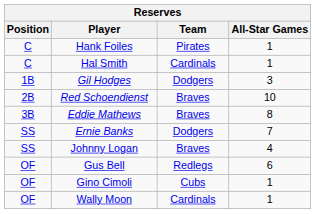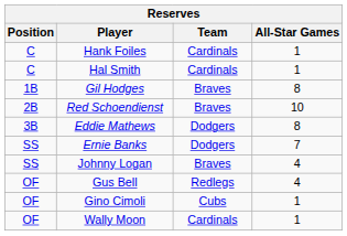 <table class="wikitable" style="font-size: 100%; text-align:center;">
 <tr>
 <th colspan="4">Reserves</th>
 </tr>
 <tr>
 <th>Position</th>
 <th width="150">Player</th>
 <th width="100">Team</th>
 <th>All-Star Games</th>
 </tr>
 <tr>
 <td><a href='#'>C</a></td>
 <td><a href='#'>Hank Foiles</a></td>
-<td><a href='#'>Pirates</a></td>
+<td><a href='#'>Cardinals</a></td>
 <td>1</td>
 </tr>
 <tr>
 <td><a href='#'>C</a></td>
 <td><a href='#'>Hal Smith</a></td>
 <td><a href='#'>Cardinals</a></td>
 <td>1</td>
 </tr>
 <tr>
 <td><a href='#'>1B</a></td>
 <td><em><a href='#'>Gil Hodges</a></em></td>
-<td><a href='#'>Dodgers</a></td>
-<td>3</td>
+<td><a href='#'>Braves</a></td>
+<td>8</td>
 </tr>
 <tr>
 <td><a href='#'>2B</a></td>
 <td><em><a href='#'>Red Schoendienst</a></em></td>
 <td><a href='#'>Braves</a></td>
 <td>10</td>
 </tr>
 <tr>
 <td><a href='#'>3B</a></td>
 <td><em><a href='#'>Eddie Mathews</a></em></td>
-<td><a href='#'>Braves</a></td>
+<td><a href='#'>Dodgers</a></td>
 <td>8</td>
 </tr>
 <tr>
 <td><a href='#'>SS</a></td>
 <td><em><a href='#'>Ernie Banks</a></em></td>
 <td><a href='#'>Dodgers</a></td>
 <td>7</td>
 </tr>
 <tr>
 <td><a href='#'>SS</a></td>
 <td><a href='#'>Johnny Logan</a></td>
 <td><a href='#'>Braves</a></td>
 <td>4</td>
 </tr>
 <tr>
 <td><a href='#'>OF</a></td>
 <td><a href='#'>Gus Bell</a></td>
 <td><a href='#'>Redlegs</a></td>
-<td>6</td>
+<td>4</td>
 </tr>
 <tr>
 <td><a href='#'>OF</a></td>
 <td><a href='#'>Gino Cimoli</a></td>
 <td><a href='#'>Cubs</a></td>
 <td>1</td>
 </tr>
 <tr>
 <td><a href='#'>OF</a></td>
 <td><a href='#'>Wally Moon</a></td>
 <td><a href='#'>Cardinals</a></td>
 <td>1</td>
 </tr>
 </table>
